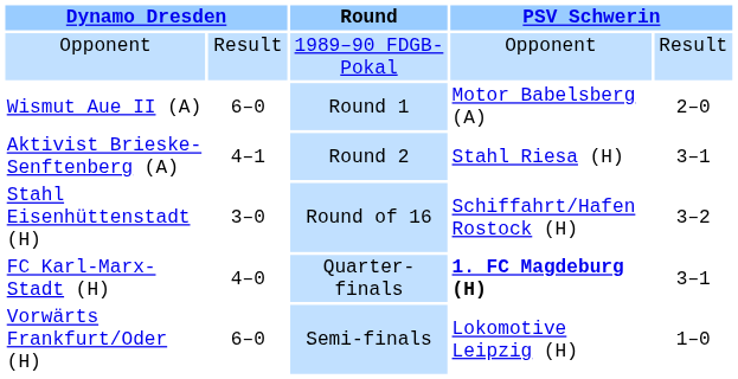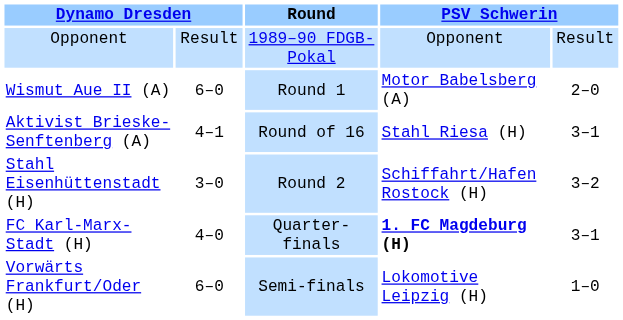 <table style="width:80%; text-align:center;">
 <tr style="vertical-align:top; background:#99CCFF;">
 <th colspan="2"><a href='#'>Dynamo Dresden</a></th>
 <th style="width:20%">Round</th>
 <th colspan="2"><a href='#'>PSV Schwerin</a></th>
 </tr>
 <tr style="vertical-align:top; background:#c1e0ff;">
 <td style="width:20%">Opponent</td>
 <td style="width:10%">Result</td>
 <td><a href='#'>1989–90 FDGB-Pokal</a></td>
 <td style="width:20%">Opponent</td>
 <td style="width:10%">Result</td>
 </tr>
 <tr>
 <td align="left"><a href='#'>Wismut Aue II</a> (A)</td>
 <td>6–0</td>
 <td style="background:#C1E0FF;">Round 1</td>
 <td align="left"><a href='#'>Motor Babelsberg</a> (A)</td>
 <td>2–0</td>
 </tr>
 <tr>
 <td align="left"><a href='#'>Aktivist Brieske-Senftenberg</a> (A)</td>
 <td>4–1</td>
-<td style="background:#C1E0FF;">Round 2</td>
+<td style="background:#C1E0FF;">Round of 16</td>
 <td align="left"><a href='#'>Stahl Riesa</a> (H)</td>
 <td>3–1</td>
 </tr>
 <tr>
 <td align="left"><a href='#'>Stahl Eisenhüttenstadt</a> (H)</td>
 <td>3–0</td>
-<td style="background:#C1E0FF;">Round of 16</td>
+<td style="background:#C1E0FF;">Round 2</td>
 <td align="left"><a href='#'>Schiffahrt/Hafen Rostock</a> (H)</td>
 <td>3–2</td>
 </tr>
 <tr>
 <td align="left"><a href='#'>FC Karl-Marx-Stadt</a> (H)</td>
 <td>4–0</td>
 <td style="background:#C1E0FF;">Quarter-finals</td>
 <td align="left"><strong><a href='#'>1. FC Magdeburg</a> (H)</strong></td>
 <td>3–1</td>
 </tr>
 <tr>
 <td align="left"><a href='#'>Vorwärts Frankfurt/Oder</a> (H)</td>
 <td>6–0</td>
 <td style="background:#C1E0FF;">Semi-finals</td>
 <td align="left"><a href='#'>Lokomotive Leipzig</a> (H)</td>
 <td>1–0</td>
 </tr>
 </table>
